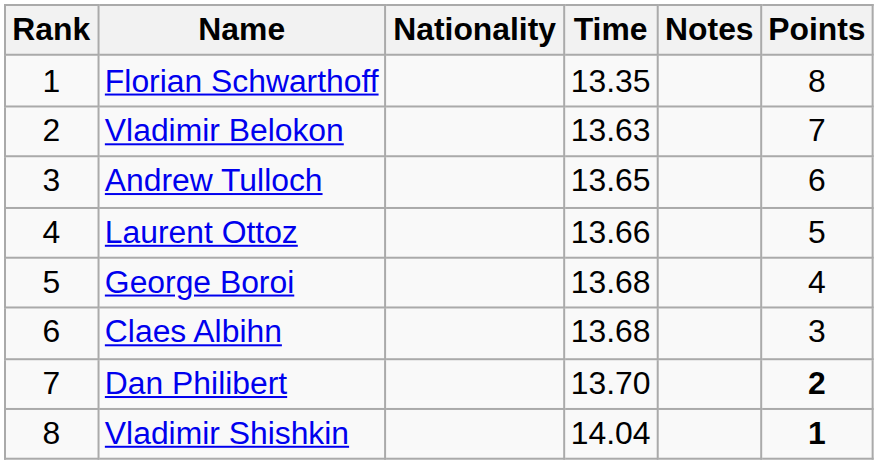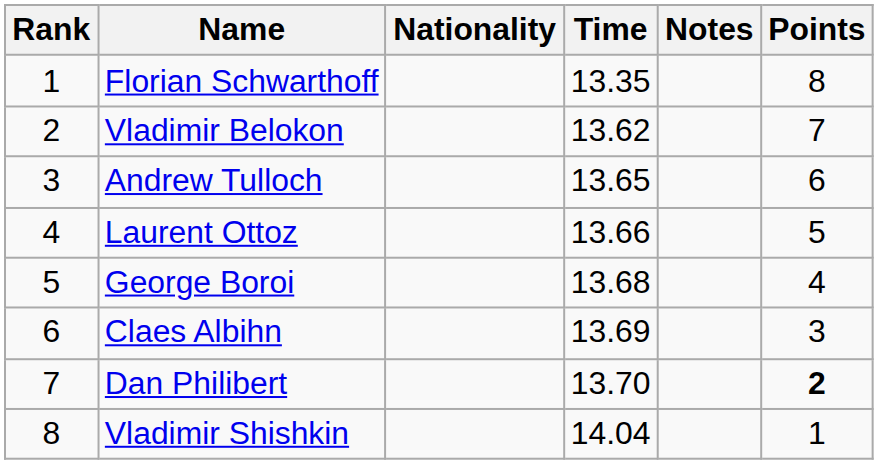 <table class="wikitable sortable" style="text-align:center">
 <tr>
 <th>Rank</th>
 <th>Name</th>
 <th>Nationality</th>
 <th>Time</th>
 <th>Notes</th>
 <th>Points</th>
 </tr>
 <tr>
 <td>1</td>
 <td align=left><a href='#'>Florian Schwarthoff</a></td>
 <td align=left></td>
 <td>13.35</td>
 <td></td>
 <td>8</td>
 </tr>
 <tr>
 <td>2</td>
 <td align=left><a href='#'>Vladimir Belokon</a></td>
 <td align=left></td>
-<td>13.63</td>
+<td>13.62</td>
 <td></td>
 <td>7</td>
 </tr>
 <tr>
 <td>3</td>
 <td align=left><a href='#'>Andrew Tulloch</a></td>
 <td align=left></td>
 <td>13.65</td>
 <td></td>
 <td>6</td>
 </tr>
 <tr>
 <td>4</td>
 <td align=left><a href='#'>Laurent Ottoz</a></td>
 <td align=left></td>
 <td>13.66</td>
 <td></td>
 <td>5</td>
 </tr>
 <tr>
 <td>5</td>
 <td align=left><a href='#'>George Boroi</a></td>
 <td align=left></td>
 <td>13.68</td>
 <td></td>
 <td>4</td>
 </tr>
 <tr>
 <td>6</td>
 <td align=left><a href='#'>Claes Albihn</a></td>
 <td align=left></td>
-<td>13.68</td>
+<td>13.69</td>
 <td></td>
 <td>3</td>
 </tr>
 <tr>
 <td>7</td>
 <td align=left><a href='#'>Dan Philibert</a></td>
 <td align=left></td>
 <td>13.70</td>
 <td></td>
 <td><strong>2</strong></td>
 </tr>
 <tr>
 <td>8</td>
 <td align=left><a href='#'>Vladimir Shishkin</a></td>
 <td align=left></td>
 <td>14.04</td>
 <td></td>
-<td><strong>1</strong></td>
+<td>1</td>
 </tr>
 </table>
